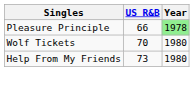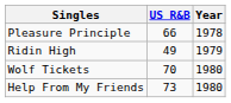 <table class="wikitable">
 <tr>
 <th>Singles</th>
 <th><a href='#'>US R&B</a><br></th>
 <th>Year</th>
 </tr>
 <tr>
 <td>Pleasure Principle</td>
 <td align=center>66</td>
-<td style="background: lightgreen;">1978</td>
+<td>1978</td>
+</tr>
+<tr>
+<td>Ridin High</td>
+<td align=center>49</td>
+<td>1979</td>
 </tr>
 <tr>
 <td>Wolf Tickets</td>
 <td align=center>70</td>
 <td>1980</td>
 </tr>
 <tr>
 <td>Help From My Friends</td>
 <td align=center>73</td>
 <td>1980</td>
 </tr>
 </table>
